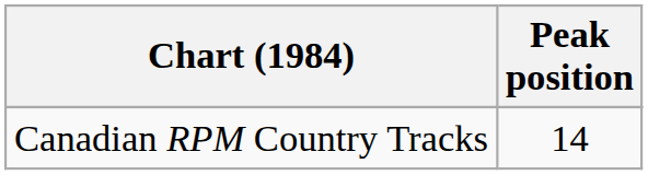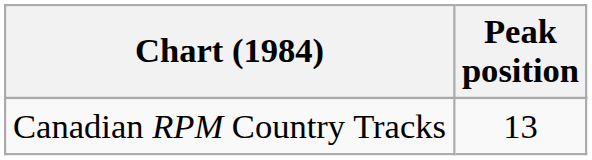 <table class="wikitable sortable">
 <tr>
 <th align="left">Chart (1984)</th>
 <th align="center">Peak<br>position</th>
 </tr>
 <tr>
 </tr>
 <tr>
 <td align="left">Canadian <em>RPM</em> Country Tracks</td>
-<td align="center">14</td>
+<td align="center">13</td>
 </tr>
 </table>
